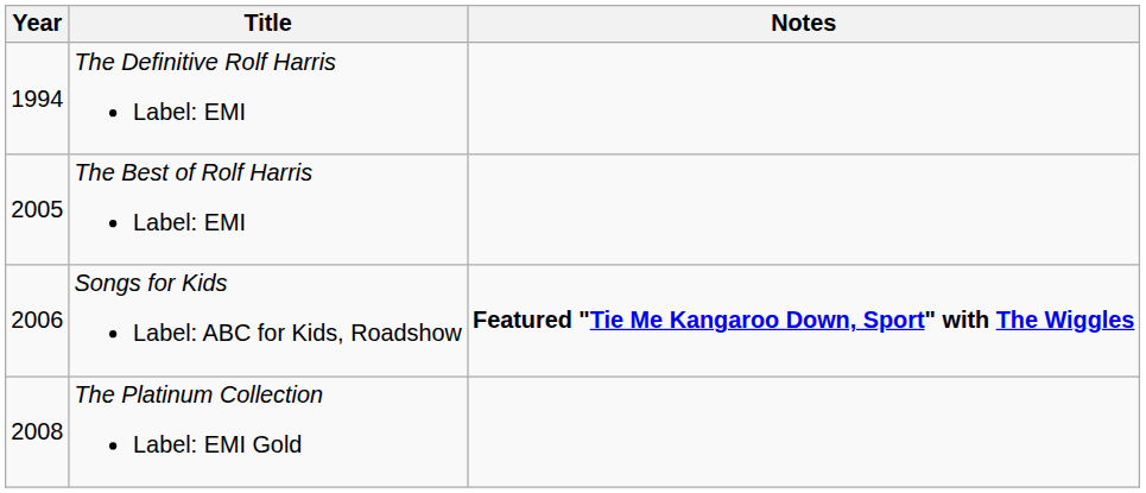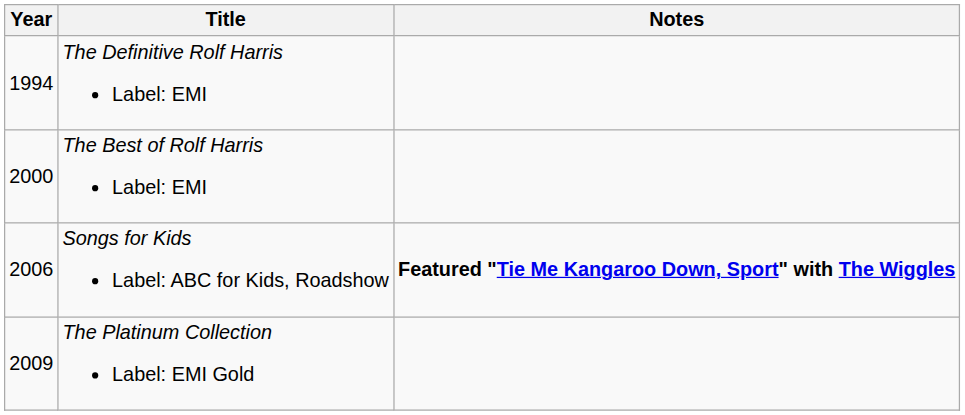 <table class="wikitable">
 <tr>
 <th>Year</th>
 <th>Title</th>
 <th>Notes</th>
 </tr>
 <tr>
 <td>1994</td>
 <td><em>The Definitive Rolf Harris</em><br><ul><li>Label: EMI</li></ul></td>
 <td></td>
 </tr>
 <tr>
-<td>2005</td>
+<td>2000</td>
 <td><em>The Best of Rolf Harris</em><br><ul><li>Label: EMI</li></ul></td>
 <td></td>
 </tr>
 <tr>
 <td>2006</td>
 <td><em>Songs for Kids</em><br><ul><li>Label: ABC for Kids, Roadshow</li></ul></td>
 <td><strong>Featured "<a href='#'>Tie Me Kangaroo Down, Sport</a>" with <a href='#'>The Wiggles</a></strong></td>
 </tr>
 <tr>
-<td>2008</td>
+<td>2009</td>
 <td><em>The Platinum Collection</em><br><ul><li>Label: EMI Gold</li></ul></td>
 <td></td>
 </tr>
 </table>
